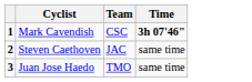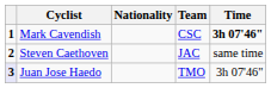 <table class="wikitable">
 <tr>
 <th></th>
 <th>Cyclist</th>
+<th>Nationality</th>
 <th>Team</th>
 <th>Time</th>
 </tr>
 <tr>
 <td><strong>1</strong></td>
 <td><a href='#'>Mark Cavendish</a></td>
+<td></td>
 <td><a href='#'>CSC</a></td>
 <td align="right"><strong>3h 07'46"</strong></td>
 </tr>
 <tr>
 <td><strong>2</strong></td>
 <td><a href='#'>Steven Caethoven</a></td>
+<td></td>
 <td><a href='#'>JAC</a></td>
 <td align="right">same time</td>
 </tr>
 <tr>
-<td><strong>3</strong></td>
+<td style="background: lavender;"><strong>3</strong></td>
 <td><a href='#'>Juan Jose Haedo</a></td>
+<td></td>
 <td><a href='#'>TMO</a></td>
-<td align="right">same time</td>
+<td align="right">3h 07'46"</td>
 </tr>
 </table>
